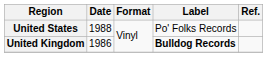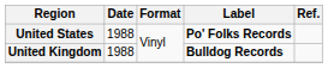 <table class="wikitable plainrowheaders">
 <tr>
 <th scope="col">Region</th>
 <th scope="col">Date</th>
 <th scope="col">Format</th>
 <th scope="col">Label</th>
 <th scope="col">Ref.</th>
 </tr>
 <tr>
 <th scope="row">United States</th>
 <td>1988</td>
 <td rowspan="2">Vinyl</td>
-<td>Po' Folks Records</td>
+<td><strong>Po' Folks Records</strong></td>
 <td></td>
 </tr>
 <tr>
 <th scope="row">United Kingdom</th>
-<td>1986</td>
+<td>1988</td>
 <td><strong>Bulldog Records</strong></td>
 <td></td>
 </tr>
 <tr>
 </tr>
 </table>
